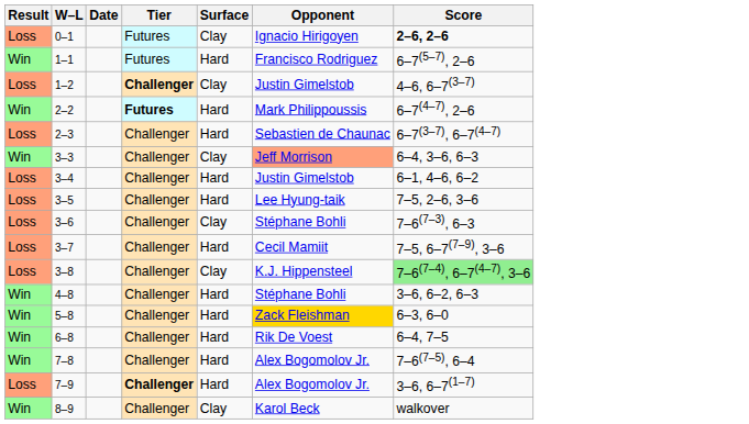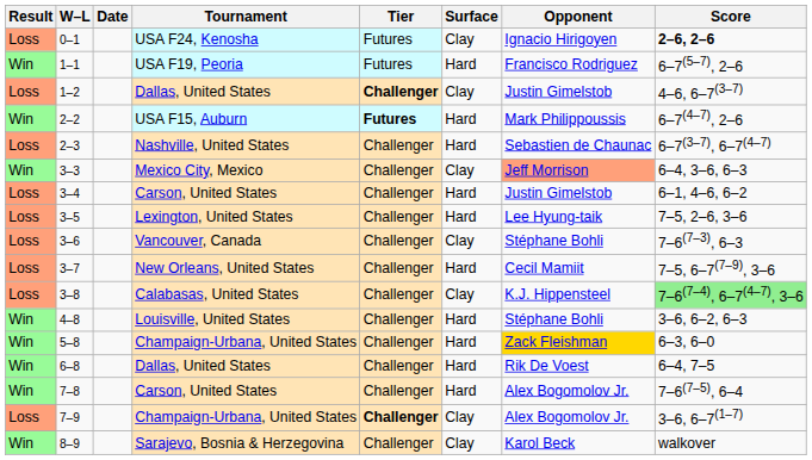 <table class="sortable wikitable">
 <tr>
 <th>Result</th>
 <th class="unsortable">W–L</th>
 <th>Date</th>
+<th>Tournament</th>
 <th>Tier</th>
 <th>Surface</th>
 <th>Opponent</th>
 <th class="unsortable">Score</th>
 </tr>
 <tr>
 <td style="background:#ffa07a;">Loss</td>
 <td><small>0–1</small></td>
 <td></td>
+<td style="background:#cffcff;">USA F24, <a href='#'>Kenosha</a></td>
 <td style="background:#cffcff;">Futures</td>
 <td>Clay</td>
 <td> <a href='#'>Ignacio Hirigoyen</a></td>
 <td><strong>2–6, 2–6</strong></td>
 </tr>
 <tr>
 <td style="background:#98fb98;">Win</td>
 <td><small>1–1</small></td>
 <td></td>
+<td style="background:#cffcff;">USA F19, <a href='#'>Peoria</a></td>
 <td style="background:#cffcff;">Futures</td>
 <td>Hard</td>
 <td> <a href='#'>Francisco Rodriguez</a></td>
 <td>6–7<sup>(5–7)</sup>, 2–6</td>
 </tr>
 <tr>
 <td style="background:#ffa07a;">Loss</td>
 <td><small>1–2</small></td>
 <td></td>
+<td style="background:moccasin;"><a href='#'>Dallas</a>, United States</td>
 <td style="background:moccasin;"><strong>Challenger</strong></td>
 <td>Clay</td>
 <td> <a href='#'>Justin Gimelstob</a></td>
 <td>4–6, 6–7<sup>(3–7)</sup></td>
 </tr>
 <tr>
 <td style="background:#98fb98;">Win</td>
 <td><small>2–2</small></td>
 <td></td>
+<td style="background:#cffcff;">USA F15, <a href='#'>Auburn</a></td>
 <td style="background:#cffcff;"><strong>Futures</strong></td>
 <td>Hard</td>
 <td> <a href='#'>Mark Philippoussis</a></td>
 <td>6–7<sup>(4–7)</sup>, 2–6</td>
 </tr>
 <tr>
 <td style="background:#ffa07a;">Loss</td>
 <td><small>2–3</small></td>
 <td></td>
+<td style="background:moccasin;"><a href='#'>Nashville</a>, United States</td>
 <td style="background:moccasin;">Challenger</td>
 <td>Hard</td>
 <td> <a href='#'>Sebastien de Chaunac</a></td>
 <td>6–7<sup>(3–7)</sup>, 6–7<sup>(4–7)</sup></td>
 </tr>
 <tr>
 <td style="background:#98fb98;">Win</td>
 <td><small>3–3</small></td>
 <td></td>
+<td style="background:moccasin;"><a href='#'>Mexico City</a>, Mexico</td>
 <td style="background:moccasin;">Challenger</td>
 <td>Clay</td>
 <td style="background: lightsalmon;"> <a href='#'>Jeff Morrison</a></td>
 <td>6–4, 3–6, 6–3</td>
 </tr>
 <tr>
 <td style="background:#ffa07a;">Loss</td>
 <td><small>3–4</small></td>
 <td></td>
+<td style="background:moccasin;"><a href='#'>Carson</a>, United States</td>
 <td style="background:moccasin;">Challenger</td>
 <td>Hard</td>
 <td> <a href='#'>Justin Gimelstob</a></td>
 <td>6–1, 4–6, 6–2</td>
 </tr>
 <tr>
 <td style="background:#ffa07a;">Loss</td>
 <td><small>3–5</small></td>
 <td></td>
+<td style="background:moccasin;"><a href='#'>Lexington</a>, United States</td>
 <td style="background:moccasin;">Challenger</td>
 <td>Hard</td>
 <td> <a href='#'>Lee Hyung-taik</a></td>
 <td>7–5, 2–6, 3–6</td>
 </tr>
 <tr>
 <td style="background:#ffa07a;">Loss</td>
 <td><small>3–6</small></td>
 <td></td>
+<td style="background:moccasin;"><a href='#'>Vancouver</a>, Canada</td>
 <td style="background:moccasin;">Challenger</td>
 <td>Clay</td>
 <td> <a href='#'>Stéphane Bohli</a></td>
 <td>7–6<sup>(7–3)</sup>, 6–3</td>
 </tr>
 <tr>
 <td style="background:#ffa07a;">Loss</td>
 <td><small>3–7</small></td>
 <td></td>
+<td style="background:moccasin;"><a href='#'>New Orleans</a>, United States</td>
 <td style="background:moccasin;">Challenger</td>
 <td>Hard</td>
 <td> <a href='#'>Cecil Mamiit</a></td>
 <td>7–5, 6–7<sup>(7–9)</sup>, 3–6</td>
 </tr>
 <tr>
 <td style="background:#ffa07a;">Loss</td>
 <td><small>3–8</small></td>
 <td></td>
+<td style="background:moccasin;"><a href='#'>Calabasas</a>, United States</td>
 <td style="background:moccasin;">Challenger</td>
 <td>Clay</td>
 <td> <a href='#'>K.J. Hippensteel</a></td>
 <td style="background: lightgreen;">7–6<sup>(7–4)</sup>, 6–7<sup>(4–7)</sup>, 3–6</td>
 </tr>
 <tr>
 <td style="background:#98fb98;">Win</td>
 <td><small>4–8</small></td>
 <td></td>
+<td style="background:moccasin;"><a href='#'>Louisville</a>, United States</td>
 <td style="background:moccasin;">Challenger</td>
 <td>Hard</td>
 <td> <a href='#'>Stéphane Bohli</a></td>
 <td>3–6, 6–2, 6–3</td>
 </tr>
 <tr>
 <td style="background:#98fb98;">Win</td>
 <td><small>5–8</small></td>
 <td></td>
+<td style="background:moccasin;"><a href='#'>Champaign-Urbana</a>, United States</td>
 <td style="background:moccasin;">Challenger</td>
 <td>Hard</td>
 <td style="background: gold;"> <a href='#'>Zack Fleishman</a></td>
 <td>6–3, 6–0</td>
 </tr>
 <tr>
 <td style="background:#98fb98;">Win</td>
 <td><small>6–8</small></td>
 <td></td>
+<td style="background:moccasin;"><a href='#'>Dallas</a>, United States</td>
 <td style="background:moccasin;">Challenger</td>
 <td>Hard</td>
 <td> <a href='#'>Rik De Voest</a></td>
 <td>6–4, 7–5</td>
 </tr>
 <tr>
 <td style="background:#98fb98;">Win</td>
 <td><small>7–8</small></td>
 <td></td>
+<td style="background:moccasin;"><a href='#'>Carson</a>, United States</td>
 <td style="background:moccasin;">Challenger</td>
 <td>Hard</td>
 <td> <a href='#'>Alex Bogomolov Jr.</a></td>
 <td>7–6<sup>(7–5)</sup>, 6–4</td>
 </tr>
 <tr>
 <td style="background:#ffa07a;">Loss</td>
 <td><small>7–9</small></td>
 <td></td>
+<td style="background:moccasin;"><a href='#'>Champaign-Urbana</a>, United States</td>
 <td style="background:moccasin;"><strong>Challenger</strong></td>
-<td>Hard</td>
+<td>Clay</td>
 <td> <a href='#'>Alex Bogomolov Jr.</a></td>
 <td>3–6, 6–7<sup>(1–7)</sup></td>
 </tr>
 <tr>
 <td style="background:#98fb98;">Win</td>
 <td><small>8–9</small></td>
 <td></td>
+<td style="background:moccasin;"><a href='#'>Sarajevo</a>, Bosnia & Herzegovina</td>
 <td style="background:moccasin;">Challenger</td>
 <td>Clay</td>
 <td> <a href='#'>Karol Beck</a></td>
 <td>walkover</td>
 </tr>
 </table>
